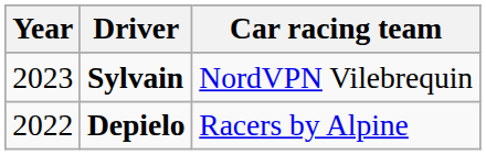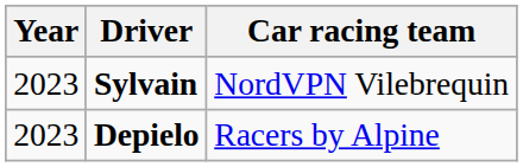 <table class="wikitable">
 <tr>
 <th>Year</th>
 <th>Driver</th>
 <th>Car racing team</th>
 </tr>
 <tr>
 <td>2023</td>
 <td> <strong>Sylvain</strong></td>
 <td><a href='#'>NordVPN</a> Vilebrequin</td>
 </tr>
 <tr>
-<td>2022</td>
+<td>2023</td>
 <td> <strong>Depielo</strong></td>
 <td><a href='#'>Racers by Alpine</a></td>
 </tr>
 </table>
